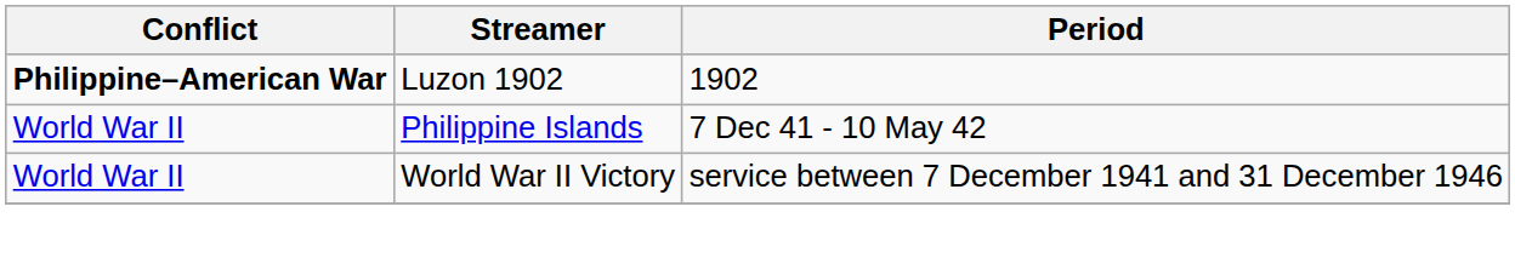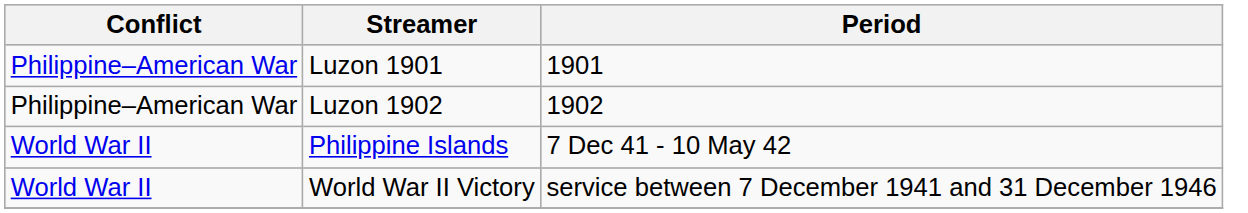 <table class=wikitable>
 <tr>
 <th>Conflict</th>
 <th>Streamer</th>
 <th>Period</th>
 </tr>
 <tr>
-<td><strong>Philippine–American War <br> </strong></td>
+<td><a href='#'>Philippine–American War</a> <br> </td>
+<td>Luzon 1901</td>
+<td>1901</td>
+</tr>
+<tr>
+<td>Philippine–American War <br> </td>
 <td>Luzon 1902</td>
 <td>1902</td>
 </tr>
 <tr>
 <td><a href='#'>World War II</a> <br> </td>
 <td><a href='#'>Philippine Islands</a></td>
 <td>7 Dec 41 - 10 May 42</td>
 </tr>
 <tr>
 <td><a href='#'>World War II</a> <br> </td>
 <td>World War II Victory</td>
 <td>service between 7 December 1941 and 31 December 1946</td>
 </tr>
 <tr>
 </tr>
 </table>
